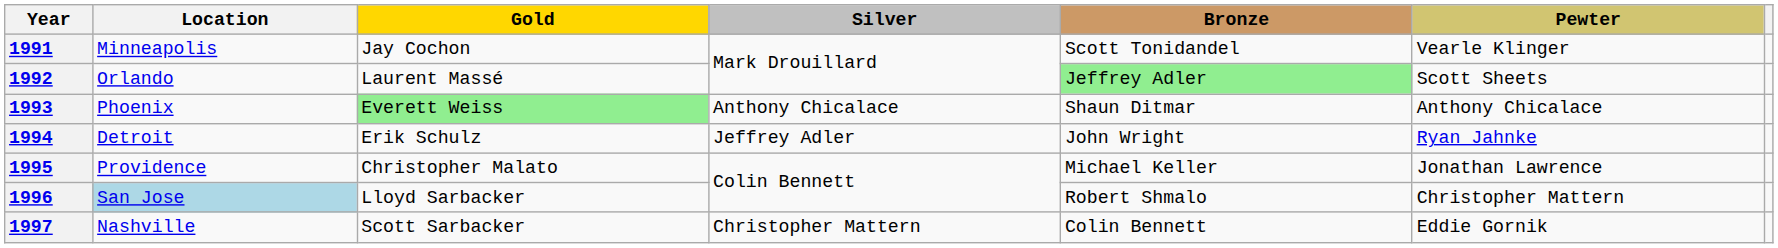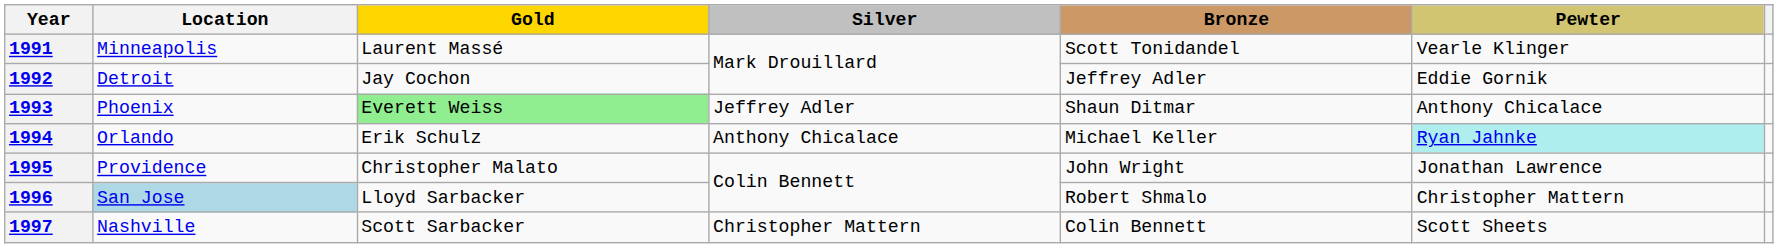 <table class="wikitable unsortable" style="text-align:left; width:100%">
 <tr>
 <th scope="col" style="text-align:center; width:5%">Year</th>
 <th scope="col" style="text-align:center; width:15%">Location</th>
 <th scope="col" style="text-align:center; width:20%; background:gold">Gold</th>
 <th scope="col" style="text-align:center; width:20%; background:silver">Silver</th>
 <th scope="col" style="text-align:center; width:20%; background:#c96">Bronze</th>
 <th scope="col" style="text-align:center; width:20%; background:#d1c571">Pewter</th>
 <th scope="col" style="text-align:center"></th>
 </tr>
 <tr>
 <th scope="row" style="text-align:left"><a href='#'>1991</a></th>
 <td><a href='#'>Minneapolis</a></td>
-<td>Jay Cochon</td>
+<td>Laurent Massé</td>
 <td rowspan="2">Mark Drouillard</td>
 <td>Scott Tonidandel</td>
 <td>Vearle Klinger</td>
 <td></td>
 </tr>
 <tr>
 <th scope="row" style="text-align:left"><a href='#'>1992</a></th>
-<td><a href='#'>Orlando</a></td>
-<td>Laurent Massé</td>
-<td style="background: lightgreen;">Jeffrey Adler</td>
-<td>Scott Sheets</td>
+<td><a href='#'>Detroit</a></td>
+<td>Jay Cochon</td>
+<td>Jeffrey Adler</td>
+<td>Eddie Gornik</td>
 <td></td>
 </tr>
 <tr>
 <th scope="row" style="text-align:left"><a href='#'>1993</a></th>
 <td><a href='#'>Phoenix</a></td>
 <td style="background: lightgreen;">Everett Weiss</td>
-<td>Anthony Chicalace</td>
+<td>Jeffrey Adler</td>
 <td>Shaun Ditmar</td>
 <td>Anthony Chicalace</td>
 <td></td>
 </tr>
 <tr>
 <th scope="row" style="text-align:left"><a href='#'>1994</a></th>
-<td><a href='#'>Detroit</a></td>
+<td><a href='#'>Orlando</a></td>
 <td>Erik Schulz</td>
-<td>Jeffrey Adler</td>
-<td>John Wright</td>
-<td><a href='#'>Ryan Jahnke</a></td>
+<td>Anthony Chicalace</td>
+<td>Michael Keller</td>
+<td style="background: paleturquoise;"><a href='#'>Ryan Jahnke</a></td>
 <td></td>
 </tr>
 <tr>
 <th scope="row" style="text-align:left"><a href='#'>1995</a></th>
 <td><a href='#'>Providence</a></td>
 <td>Christopher Malato</td>
 <td rowspan="2">Colin Bennett</td>
-<td>Michael Keller</td>
+<td>John Wright</td>
 <td>Jonathan Lawrence</td>
 <td></td>
 </tr>
 <tr>
 <th scope="row" style="text-align:left"><a href='#'>1996</a></th>
 <td style="background: lightblue;"><a href='#'>San Jose</a></td>
 <td>Lloyd Sarbacker</td>
 <td>Robert Shmalo</td>
 <td>Christopher Mattern</td>
 <td></td>
 </tr>
 <tr>
 <th scope="row" style="text-align:left"><a href='#'>1997</a></th>
 <td><a href='#'>Nashville</a></td>
 <td>Scott Sarbacker</td>
 <td>Christopher Mattern</td>
 <td>Colin Bennett</td>
-<td>Eddie Gornik</td>
+<td>Scott Sheets</td>
 <td></td>
 </tr>
 </table>
